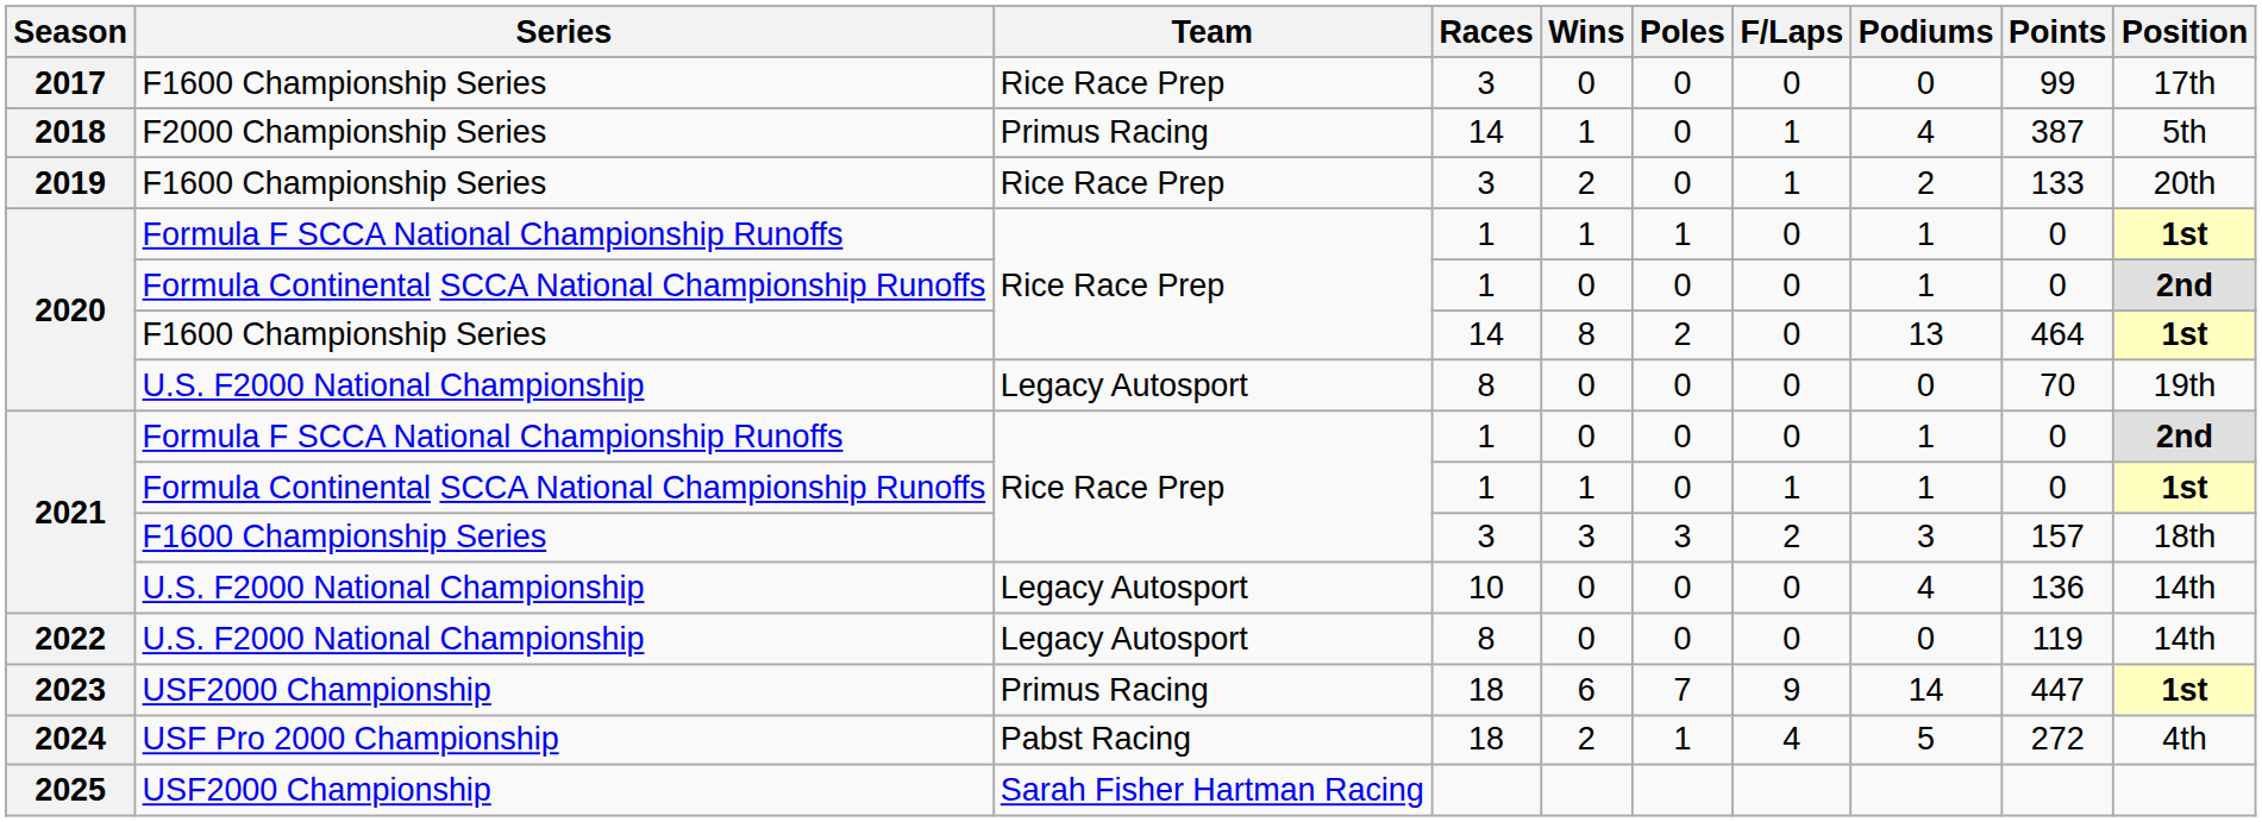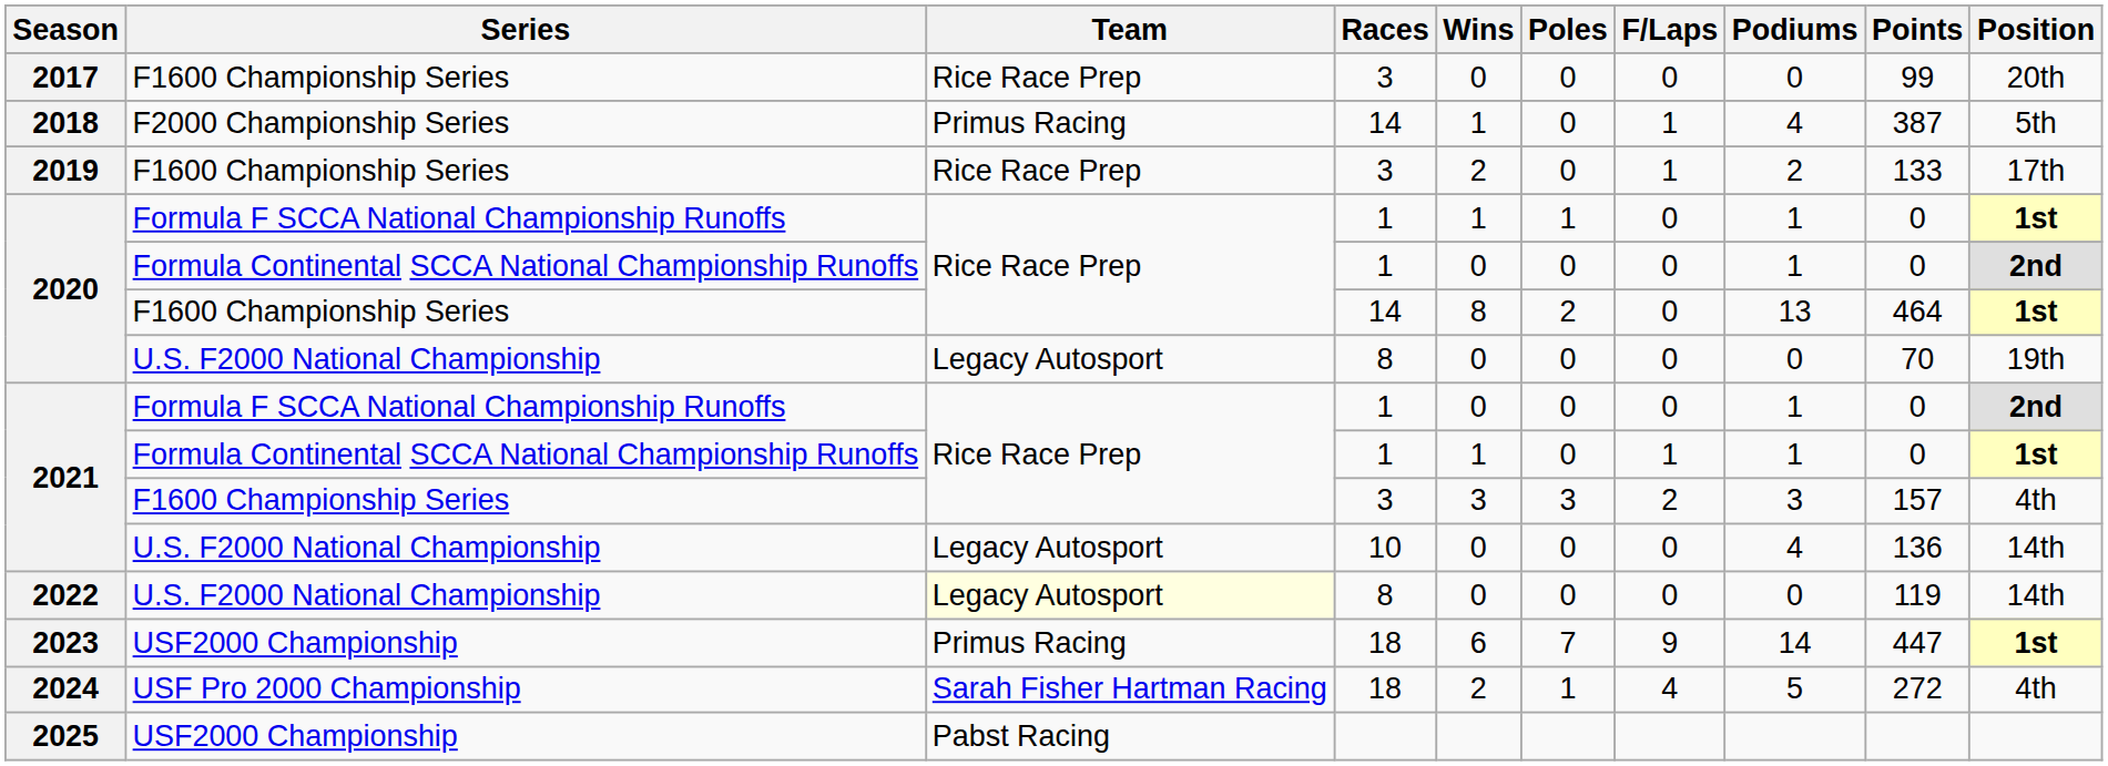 <table class="wikitable" style="font-size: 90%; text-align:center">
 <tr>
 <th>Season</th>
 <th>Series</th>
 <th>Team</th>
 <th>Races</th>
 <th>Wins</th>
 <th><strong>Poles</strong></th>
 <th>F/Laps</th>
 <th>Podiums</th>
 <th>Points</th>
 <th>Position</th>
 </tr>
 <tr>
 <th>2017</th>
 <td align="left">F1600 Championship Series</td>
 <td align="left">Rice Race Prep</td>
 <td>3</td>
 <td>0</td>
 <td>0</td>
 <td>0</td>
 <td>0</td>
 <td>99</td>
-<td>17th</td>
+<td>20th</td>
 </tr>
 <tr>
 <th>2018</th>
 <td align="left">F2000 Championship Series</td>
 <td align="left">Primus Racing</td>
 <td>14</td>
 <td>1</td>
 <td>0</td>
 <td>1</td>
 <td>4</td>
 <td>387</td>
 <td>5th</td>
 </tr>
 <tr>
 <th>2019</th>
 <td align="left">F1600 Championship Series</td>
 <td align="left">Rice Race Prep</td>
 <td>3</td>
 <td>2</td>
 <td>0</td>
 <td>1</td>
 <td>2</td>
 <td>133</td>
-<td>20th</td>
+<td>17th</td>
 </tr>
 <tr>
 <th rowspan="4">2020</th>
 <td align="left"><a href='#'>Formula F SCCA National Championship Runoffs</a></td>
 <td rowspan="3" align="left">Rice Race Prep</td>
 <td>1</td>
 <td>1</td>
 <td>1</td>
 <td>0</td>
 <td>1</td>
 <td>0</td>
 <td style="background:#FFFFBF;"><strong>1st</strong></td>
 </tr>
 <tr>
 <td align="left"><a href='#'>Formula Continental</a> <a href='#'>SCCA National Championship Runoffs</a></td>
 <td>1</td>
 <td>0</td>
 <td>0</td>
 <td>0</td>
 <td>1</td>
 <td>0</td>
 <td style="background:#DFDFDF;"><strong>2nd</strong></td>
 </tr>
 <tr>
 <td align="left">F1600 Championship Series</td>
 <td>14</td>
 <td>8</td>
 <td>2</td>
 <td>0</td>
 <td>13</td>
 <td>464</td>
 <td style="background:#FFFFBF;"><strong>1st</strong></td>
 </tr>
 <tr>
 <td align="left"><a href='#'>U.S. F2000 National Championship</a></td>
 <td align="left">Legacy Autosport</td>
 <td>8</td>
 <td>0</td>
 <td>0</td>
 <td>0</td>
 <td>0</td>
 <td>70</td>
 <td>19th</td>
 </tr>
 <tr>
 <th rowspan="4">2021</th>
 <td align="left"><a href='#'>Formula F SCCA National Championship Runoffs</a></td>
 <td rowspan="3" align="left">Rice Race Prep</td>
 <td>1</td>
 <td>0</td>
 <td>0</td>
 <td>0</td>
 <td>1</td>
 <td>0</td>
 <td style="background:#DFDFDF;"><strong>2nd</strong></td>
 </tr>
 <tr>
 <td align="left"><a href='#'>Formula Continental</a> <a href='#'>SCCA National Championship Runoffs</a></td>
 <td>1</td>
 <td>1</td>
 <td>0</td>
 <td>1</td>
 <td>1</td>
 <td>0</td>
 <td style="background:#FFFFBF;"><strong>1st</strong></td>
 </tr>
 <tr>
 <td align="left"><a href='#'>F1600 Championship Series</a></td>
 <td>3</td>
 <td>3</td>
 <td>3</td>
 <td>2</td>
 <td>3</td>
 <td>157</td>
-<td>18th</td>
+<td>4th</td>
 </tr>
 <tr>
 <td align="left"><a href='#'>U.S. F2000 National Championship</a></td>
 <td align="left">Legacy Autosport</td>
 <td>10</td>
 <td>0</td>
 <td>0</td>
 <td>0</td>
 <td>4</td>
 <td>136</td>
 <td>14th</td>
 </tr>
 <tr>
 <th>2022</th>
 <td align=left><a href='#'>U.S. F2000 National Championship</a></td>
-<td align=left>Legacy Autosport</td>
+<td align=left style="background: lightyellow;">Legacy Autosport</td>
 <td>8</td>
 <td>0</td>
 <td>0</td>
 <td>0</td>
 <td>0</td>
 <td>119</td>
 <td>14th</td>
 </tr>
 <tr>
 <th>2023</th>
 <td align=left><a href='#'>USF2000 Championship</a></td>
 <td align="left">Primus Racing</td>
 <td>18</td>
 <td>6</td>
 <td>7</td>
 <td>9</td>
 <td>14</td>
 <td>447</td>
 <td style="background:#FFFFBF;"><strong>1st</strong></td>
 </tr>
 <tr>
 <th>2024</th>
 <td align=left><a href='#'>USF Pro 2000 Championship</a></td>
-<td align=left>Pabst Racing</td>
+<td align="left"><a href='#'>Sarah Fisher Hartman Racing</a></td>
 <td>18</td>
 <td>2</td>
 <td>1</td>
 <td>4</td>
 <td>5</td>
 <td>272</td>
 <td>4th</td>
 </tr>
 <tr>
 <th>2025</th>
 <td align="left"><a href='#'>USF2000 Championship</a></td>
-<td align="left"><a href='#'>Sarah Fisher Hartman Racing</a></td>
+<td align=left>Pabst Racing</td>
 <td></td>
 <td></td>
 <td></td>
 <td></td>
 <td></td>
 <td></td>
 <td></td>
 </tr>
 </table>
